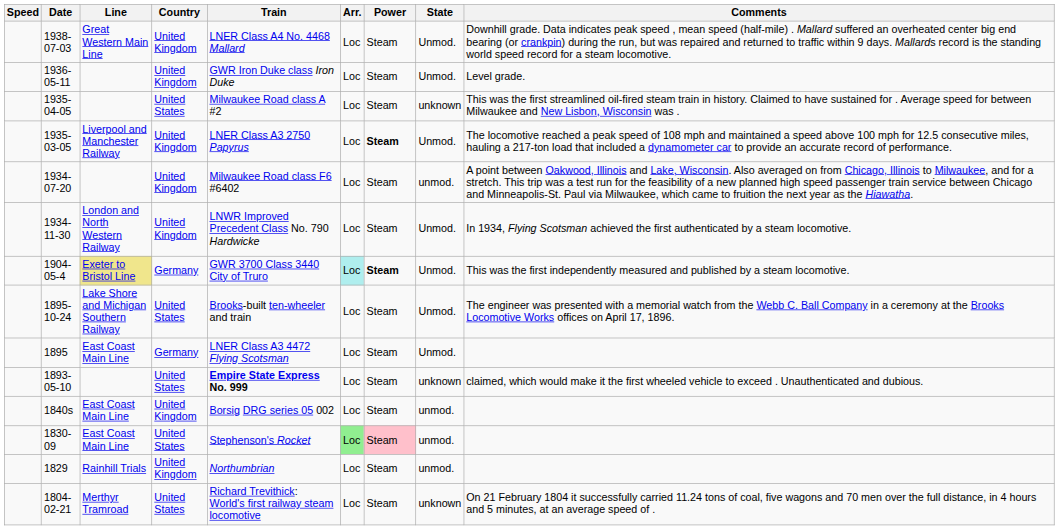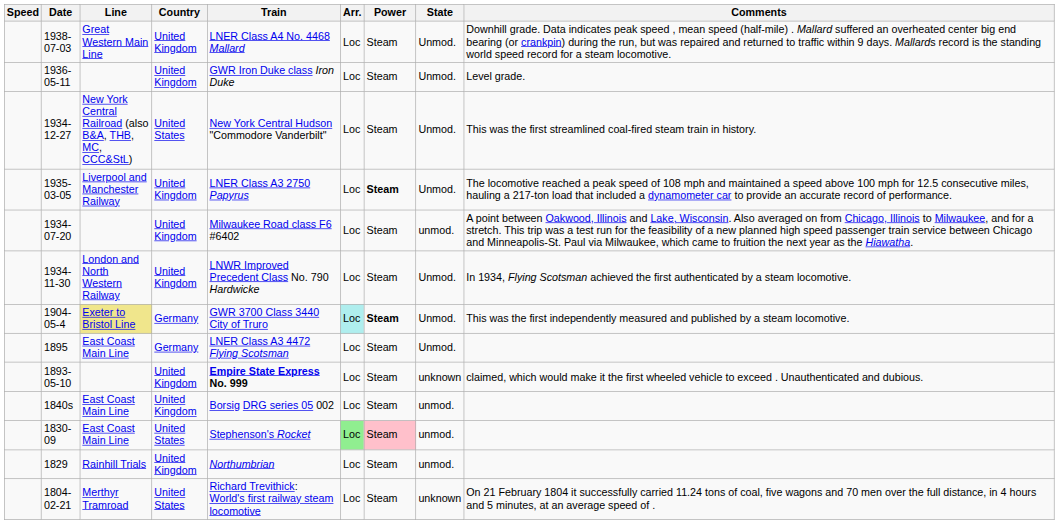 <table class="wikitable sortable">
 <tr>
 <th scope="col">Speed</th>
 <th scope="col" style="width:50px;">Date</th>
 <th scope="col" style="width:100px;">Line</th>
 <th scope="col" style="width:75px;">Country</th>
 <th scope="col">Train</th>
 <th scope="col">Arr. </th>
 <th scope="col" style="width:70px;">Power   </th>
 <th scope="col">State                    </th>
 <th class="unsortable">Comments</th>
 </tr>
 <tr>
 <td></td>
 <td>1938-07-03</td>
 <td><a href='#'>Great Western Main Line</a></td>
 <td><a href='#'>United Kingdom</a></td>
 <td><a href='#'>LNER Class A4 No. 4468 <em>Mallard</em></a></td>
 <td>Loc</td>
 <td>Steam</td>
 <td>Unmod.</td>
 <td> Downhill grade. Data indicates peak speed , mean speed (half-mile) . <em>Mallard</em> suffered an overheated center big end bearing (or <a href='#'>crankpin</a>) during the run, but was repaired and returned to traffic within 9 days. <em>Mallard</em>s record is the standing world speed record for a steam locomotive.</td>
 </tr>
 <tr>
 <td></td>
 <td>1936-05-11</td>
 <td></td>
 <td><a href='#'>United Kingdom</a></td>
 <td><a href='#'>GWR Iron Duke class</a> <em>Iron Duke</em></td>
 <td>Loc</td>
 <td>Steam</td>
 <td>Unmod.</td>
 <td>Level grade.</td>
 </tr>
 <tr>
 <td></td>
-<td>1935-04-05</td>
-<td></td>
+<td>1934-12-27</td>
+<td><a href='#'>New York Central Railroad</a> (also <a href='#'>B&A</a>, <a href='#'>THB</a>, <a href='#'>MC</a>, <a href='#'>CCC&StL</a>)</td>
 <td><a href='#'>United States</a></td>
-<td><a href='#'>Milwaukee Road class A</a> #2</td>
+<td><a href='#'>New York Central Hudson</a> "Commodore Vanderbilt"</td>
 <td>Loc</td>
 <td>Steam</td>
-<td>unknown</td>
-<td>This was the first streamlined oil-fired steam train in history. Claimed to have sustained  for .  Average speed for  between Milwaukee and <a href='#'>New Lisbon, Wisconsin</a> was .</td>
+<td>Unmod.</td>
+<td>This was the first streamlined coal-fired steam train in history.</td>
 </tr>
 <tr>
 <td></td>
 <td>1935-03-05</td>
 <td><a href='#'>Liverpool and Manchester Railway</a></td>
 <td><a href='#'>United Kingdom</a></td>
 <td><a href='#'>LNER Class A3 2750 <em>Papyrus</em></a></td>
 <td>Loc</td>
 <td><strong>Steam</strong></td>
 <td>Unmod.</td>
 <td>The locomotive reached a peak speed of 108 mph and maintained a speed above 100 mph for 12.5 consecutive miles, hauling a 217-ton load that included a <a href='#'>dynamometer car</a> to provide an accurate record of performance.</td>
 </tr>
 <tr>
 <td></td>
 <td>1934-07-20</td>
 <td></td>
 <td><a href='#'>United Kingdom</a></td>
 <td><a href='#'>Milwaukee Road class F6</a> #6402</td>
 <td>Loc</td>
 <td>Steam</td>
 <td>unmod.</td>
 <td>A point between <a href='#'>Oakwood, Illinois</a> and <a href='#'>Lake, Wisconsin</a>. Also averaged  on  from <a href='#'>Chicago, Illinois</a> to <a href='#'>Milwaukee</a>, and  for a  stretch. This trip was a test run for the feasibility of a new planned high speed passenger train service between Chicago and Minneapolis-St. Paul via Milwaukee, which came to fruition the next year as the <em><a href='#'>Hiawatha</a></em>.</td>
 </tr>
 <tr>
 <td></td>
 <td>1934-11-30</td>
 <td><a href='#'>London and North Western Railway</a></td>
 <td><a href='#'>United Kingdom</a></td>
 <td><a href='#'>LNWR Improved Precedent Class</a> No. 790 <em>Hardwicke</em></td>
 <td>Loc</td>
 <td>Steam</td>
 <td>Unmod.</td>
 <td>In 1934, <em>Flying Scotsman</em> achieved the first authenticated  by a steam locomotive.</td>
 </tr>
 <tr>
 <td></td>
 <td>1904-05-4</td>
 <td style="background: khaki;"><a href='#'>Exeter to Bristol Line</a></td>
 <td><a href='#'>Germany</a></td>
 <td><a href='#'>GWR 3700 Class 3440 City of Truro</a></td>
 <td style="background: paleturquoise;">Loc</td>
 <td><strong>Steam</strong></td>
 <td>Unmod.</td>
 <td>This was the first independently measured and published  by a steam locomotive.</td>
 </tr>
 <tr>
 <td></td>
-<td>1895-10-24</td>
-<td><a href='#'>Lake Shore and Michigan Southern Railway</a></td>
-<td><a href='#'>United States</a></td>
-<td><a href='#'>Brooks</a>-built <a href='#'>ten-wheeler</a> and train</td>
-<td>Loc</td>
-<td>Steam</td>
-<td>Unmod.</td>
-<td>The engineer was presented with a memorial watch from the <a href='#'>Webb C. Ball Company</a> in a ceremony at the <a href='#'>Brooks Locomotive Works</a> offices on April 17, 1896.</td>
-</tr>
-<tr>
-<td></td>
 <td>1895</td>
 <td><a href='#'>East Coast Main Line</a></td>
 <td><a href='#'>Germany</a></td>
 <td><a href='#'>LNER Class A3 4472 <em>Flying Scotsman</em></a></td>
 <td>Loc</td>
 <td>Steam</td>
 <td>Unmod.</td>
 <td></td>
 </tr>
 <tr>
 <td></td>
 <td>1893-05-10</td>
 <td></td>
-<td><a href='#'>United States</a></td>
+<td><a href='#'>United Kingdom</a></td>
 <td><strong><a href='#'>Empire State Express</a> No. 999</strong></td>
 <td>Loc</td>
 <td>Steam</td>
 <td>unknown</td>
 <td> claimed, which would make it the first wheeled vehicle to exceed . Unauthenticated and dubious.</td>
 </tr>
 <tr>
 <td></td>
 <td>1840s</td>
 <td><a href='#'>East Coast Main Line</a></td>
 <td><a href='#'>United Kingdom</a></td>
 <td><a href='#'>Borsig</a> <a href='#'>DRG series 05</a> 002</td>
 <td>Loc</td>
 <td>Steam</td>
 <td>unmod.</td>
 <td></td>
 </tr>
 <tr>
 <td></td>
 <td>1830-09</td>
 <td><a href='#'>East Coast Main Line</a></td>
 <td><a href='#'>United States</a></td>
 <td><a href='#'>Stephenson's <em>Rocket</em></a></td>
 <td style="background: lightgreen;">Loc</td>
 <td style="background: pink;">Steam</td>
 <td>unmod.</td>
 <td></td>
 </tr>
 <tr>
 <td></td>
 <td>1829</td>
 <td><a href='#'>Rainhill Trials</a></td>
 <td><a href='#'>United Kingdom</a></td>
 <td><a href='#'><em>Northumbrian</em></a></td>
 <td>Loc</td>
 <td>Steam</td>
 <td>unmod.</td>
 <td></td>
 </tr>
 <tr>
 <td><br></td>
 <td>1804-02-21</td>
 <td><a href='#'>Merthyr Tramroad</a></td>
 <td><a href='#'>United States</a></td>
 <td><a href='#'>Richard Trevithick</a>:<br><a href='#'>World's first railway steam locomotive</a></td>
 <td>Loc</td>
 <td>Steam</td>
 <td>unknown</td>
 <td>On 21 February 1804 it successfully carried 11.24 tons of coal, five wagons and 70 men over the full distance, in 4 hours and 5 minutes, at an average speed of .</td>
 </tr>
 </table>
